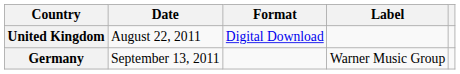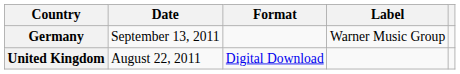 <table class="wikitable plainrowheaders">
 <tr>
 <th scope="col">Country</th>
 <th scope="col">Date</th>
 <th scope="col">Format</th>
 <th scope="col">Label</th>
 <th scope="col"></th>
 </tr>
 <tr>
+<th scope="row">Germany</th>
+<td>September 13, 2011</td>
+<td></td>
+<td>Warner Music Group</td>
+<td align="center"></td>
+</tr>
+<tr>
 <th scope="row">United Kingdom</th>
 <td>August 22, 2011</td>
 <td><a href='#'>Digital Download</a></td>
 <td></td>
 <td align="center"></td>
 </tr>
-<tr>
-<th scope="row">Germany</th>
-<td>September 13, 2011</td>
-<td></td>
-<td>Warner Music Group</td>
-<td align="center"></td>
-</tr>
 </table>
